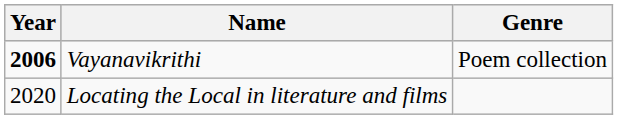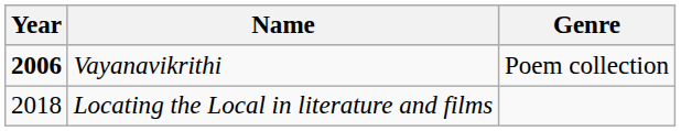 <table class="wikitable">
 <tr style="background:#ccc; text-align:center;">
 <th>Year</th>
 <th>Name</th>
 <th>Genre</th>
 </tr>
 <tr>
 <td><strong>2006</strong></td>
 <td><em>Vayanavikrithi</em></td>
 <td>Poem collection</td>
 </tr>
 <tr>
-<td>2020</td>
+<td>2018</td>
 <td><em>Locating the Local in literature and films</em></td>
 <td></td>
 </tr>
 </table>
